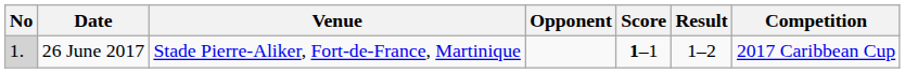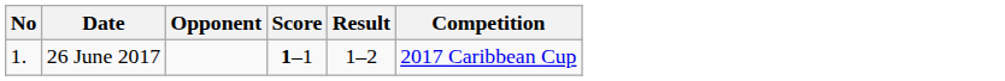 <table class="wikitable" style="font-size:85%;">
 <tr>
 <th>No</th>
 <th>Date</th>
-<th>Venue</th>
 <th>Opponent</th>
 <th>Score</th>
 <th>Result</th>
 <th>Competition</th>
 </tr>
 <tr>
-<td style="background: lightgrey;">1.</td>
+<td>1.</td>
 <td>26 June 2017</td>
-<td><a href='#'>Stade Pierre-Aliker</a>, <a href='#'>Fort-de-France</a>, <a href='#'>Martinique</a></td>
 <td></td>
 <td align=center><strong>1</strong>–1</td>
 <td align=center>1–2</td>
 <td><a href='#'>2017 Caribbean Cup</a></td>
 </tr>
 </table>
